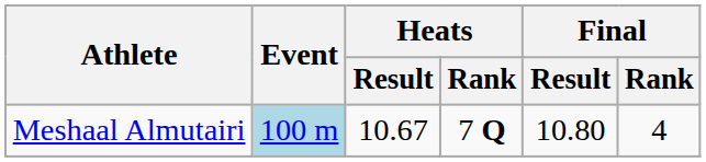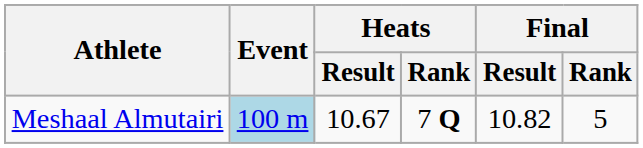 <table class="wikitable" style="font-size:90%">
 <tr>
 <th rowspan=2>Athlete</th>
 <th rowspan=2>Event</th>
 <th colspan=2>Heats</th>
 <th colspan=2>Final</th>
 </tr>
 <tr style="font-size:95%">
 <th>Result</th>
 <th>Rank</th>
 <th>Result</th>
 <th>Rank</th>
 </tr>
 <tr align=center>
 <td align=left><a href='#'>Meshaal Almutairi</a></td>
 <td align=left style="background: lightblue;"><a href='#'>100 m</a></td>
 <td>10.67</td>
 <td>7 <strong>Q</strong></td>
-<td>10.80</td>
-<td>4</td>
+<td>10.82</td>
+<td>5</td>
 </tr>
 </table>
